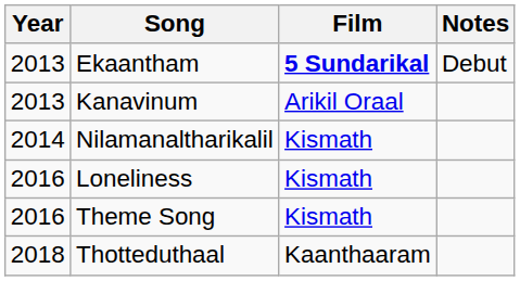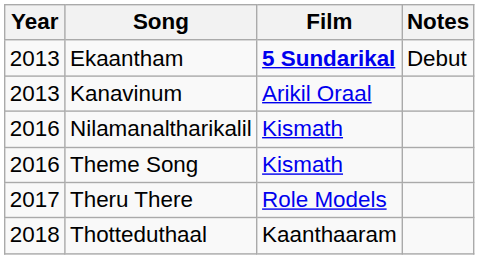 <table class="wikitable">
 <tr>
 <th>Year</th>
 <th>Song</th>
 <th>Film</th>
 <th>Notes</th>
 </tr>
 <tr>
 <td>2013</td>
 <td>Ekaantham</td>
 <td><strong><a href='#'>5 Sundarikal</a></strong></td>
 <td>Debut</td>
 </tr>
 <tr>
 <td>2013</td>
 <td>Kanavinum</td>
 <td><a href='#'>Arikil Oraal</a></td>
 <td></td>
 </tr>
 <tr>
-<td>2014</td>
+<td>2016</td>
 <td>Nilamanaltharikalil</td>
-<td><a href='#'>Kismath</a></td>
-<td></td>
-</tr>
-<tr>
-<td>2016</td>
-<td>Loneliness</td>
 <td><a href='#'>Kismath</a></td>
 <td></td>
 </tr>
 <tr>
 <td>2016</td>
 <td>Theme Song</td>
 <td><a href='#'>Kismath</a></td>
 <td></td>
 </tr>
 <tr>
+<td>2017</td>
+<td>Theru There</td>
+<td><a href='#'>Role Models</a></td>
+<td></td>
+</tr>
+<tr>
 <td>2018</td>
 <td>Thotteduthaal</td>
 <td>Kaanthaaram</td>
 <td></td>
 </tr>
 </table>
